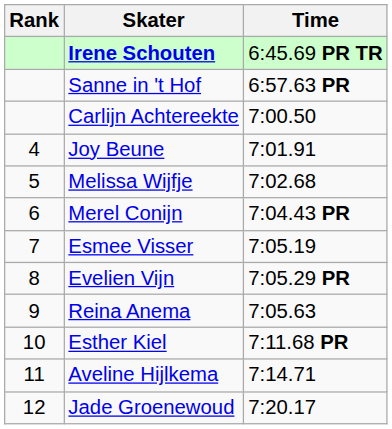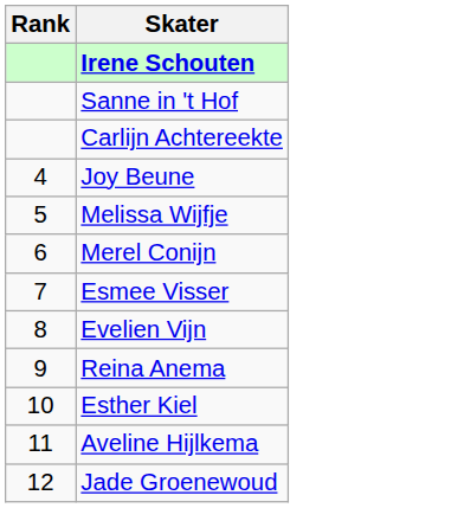 <table class="wikitable">
 <tr>
 <th>Rank</th>
 <th>Skater</th>
-<th>Time</th>
 </tr>
 <tr bgcolor=ccffcc>
 <td style="text-align:center"></td>
 <td><strong><a href='#'>Irene Schouten</a></strong></td>
-<td>6:45.69 <strong>PR TR</strong></td>
 </tr>
 <tr>
 <td style="text-align:center"></td>
 <td><a href='#'>Sanne in 't Hof</a></td>
-<td>6:57.63 <strong>PR</strong></td>
 </tr>
 <tr>
 <td style="text-align:center"></td>
 <td><a href='#'>Carlijn Achtereekte</a></td>
-<td>7:00.50</td>
 </tr>
 <tr>
 <td style="text-align:center">4</td>
 <td><a href='#'>Joy Beune</a></td>
-<td>7:01.91</td>
 </tr>
 <tr>
 <td style="text-align:center">5</td>
 <td><a href='#'>Melissa Wijfje</a></td>
-<td>7:02.68</td>
 </tr>
 <tr>
 <td style="text-align:center">6</td>
 <td><a href='#'>Merel Conijn</a></td>
-<td>7:04.43 <strong>PR</strong></td>
 </tr>
 <tr>
 <td style="text-align:center">7</td>
 <td><a href='#'>Esmee Visser</a></td>
-<td>7:05.19</td>
 </tr>
 <tr>
 <td style="text-align:center">8</td>
 <td><a href='#'>Evelien Vijn</a></td>
-<td>7:05.29 <strong>PR</strong></td>
 </tr>
 <tr>
 <td style="text-align:center">9</td>
 <td><a href='#'>Reina Anema</a></td>
-<td>7:05.63</td>
 </tr>
 <tr>
 <td style="text-align:center">10</td>
 <td><a href='#'>Esther Kiel</a></td>
-<td>7:11.68 <strong>PR</strong></td>
 </tr>
 <tr>
 <td style="text-align:center">11</td>
 <td><a href='#'>Aveline Hijlkema</a></td>
-<td>7:14.71</td>
 </tr>
 <tr>
 <td style="text-align:center">12</td>
 <td><a href='#'>Jade Groenewoud</a></td>
-<td>7:20.17</td>
 </tr>
 </table>
